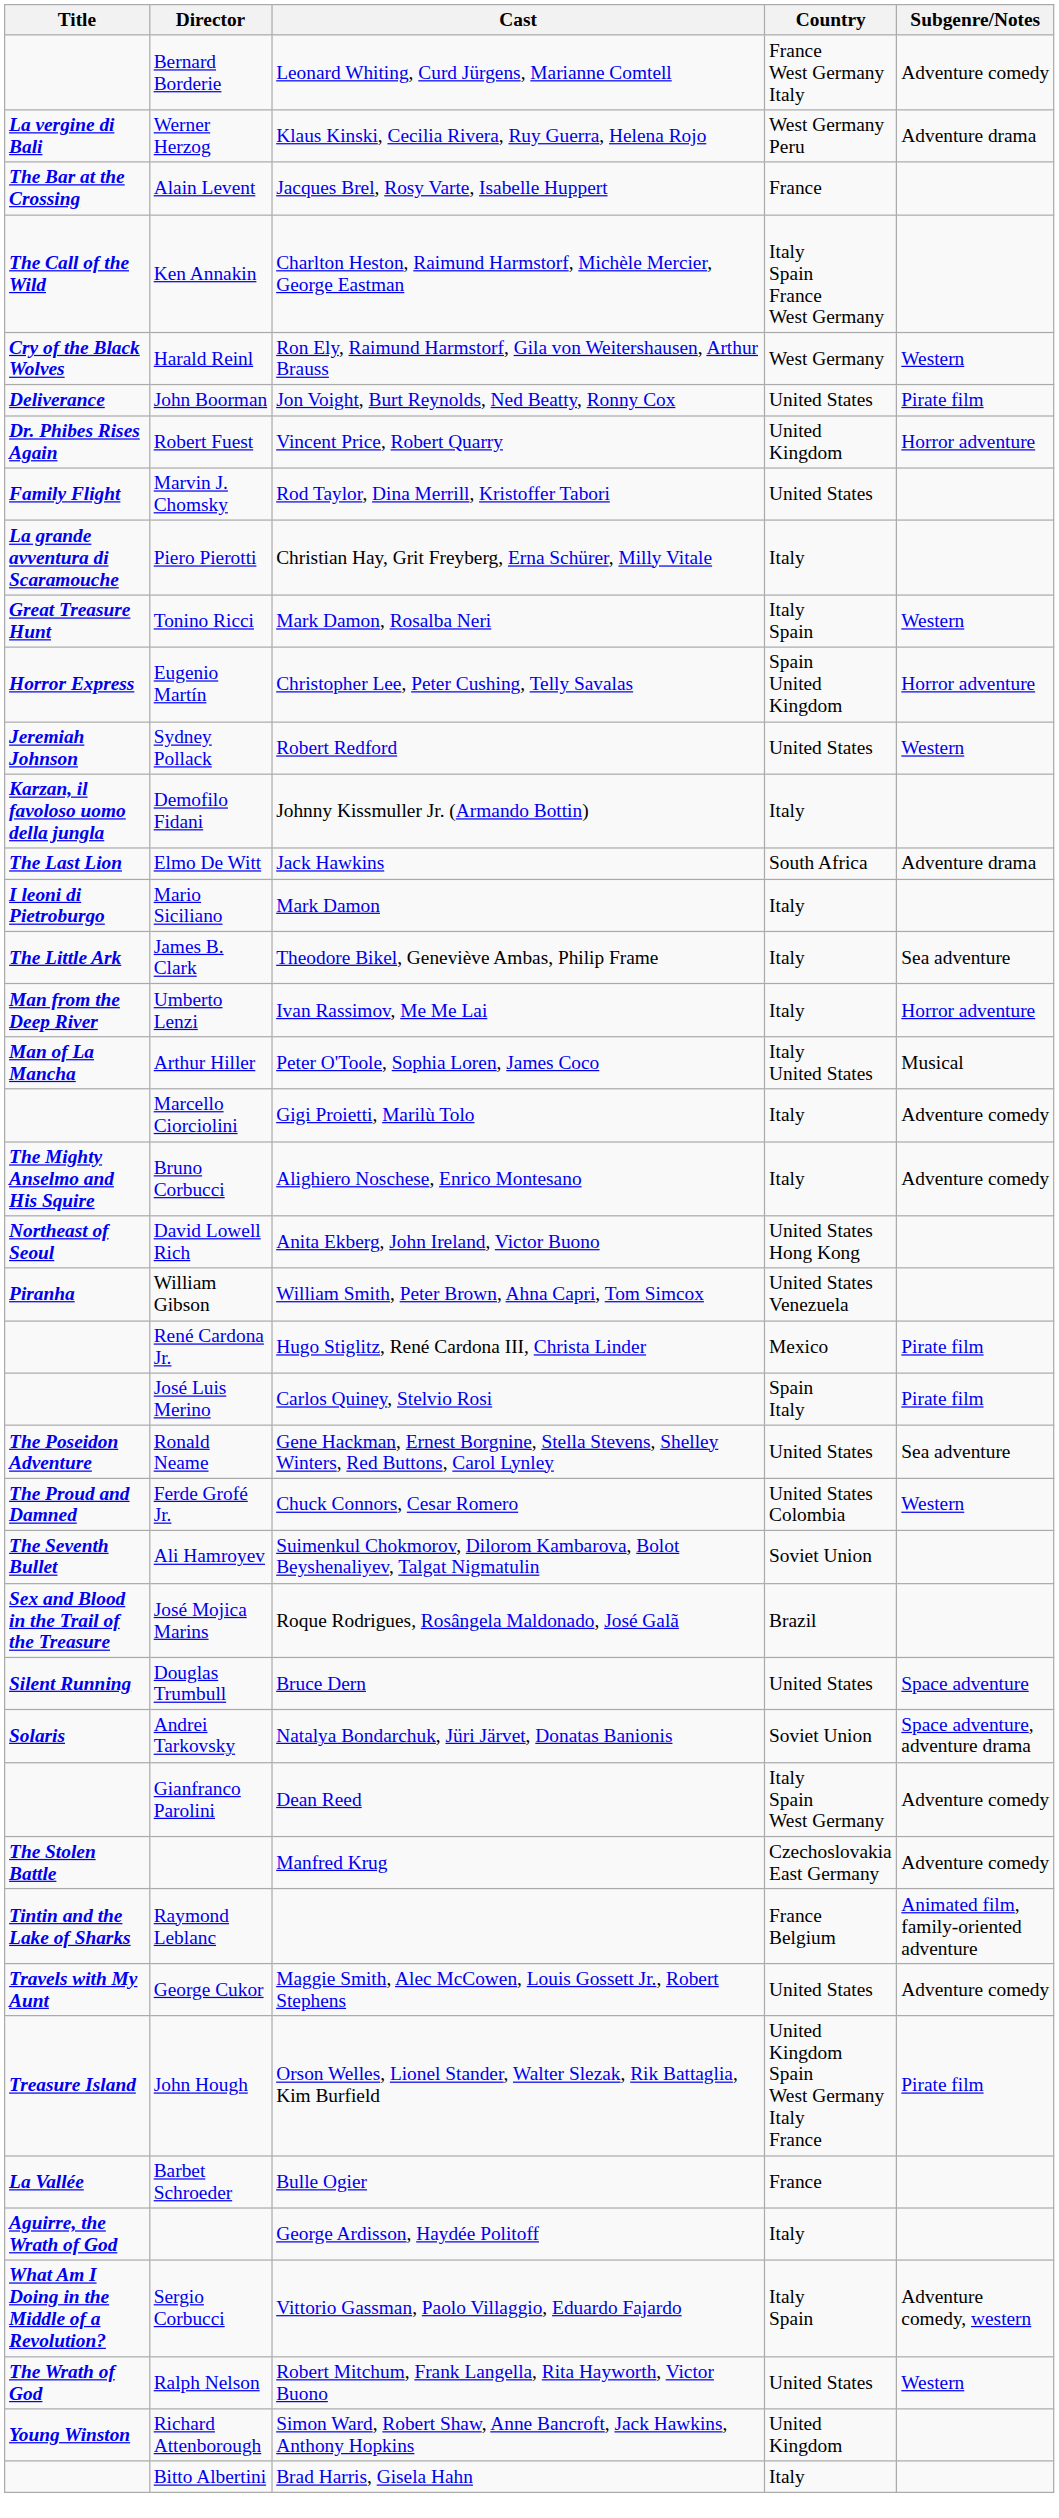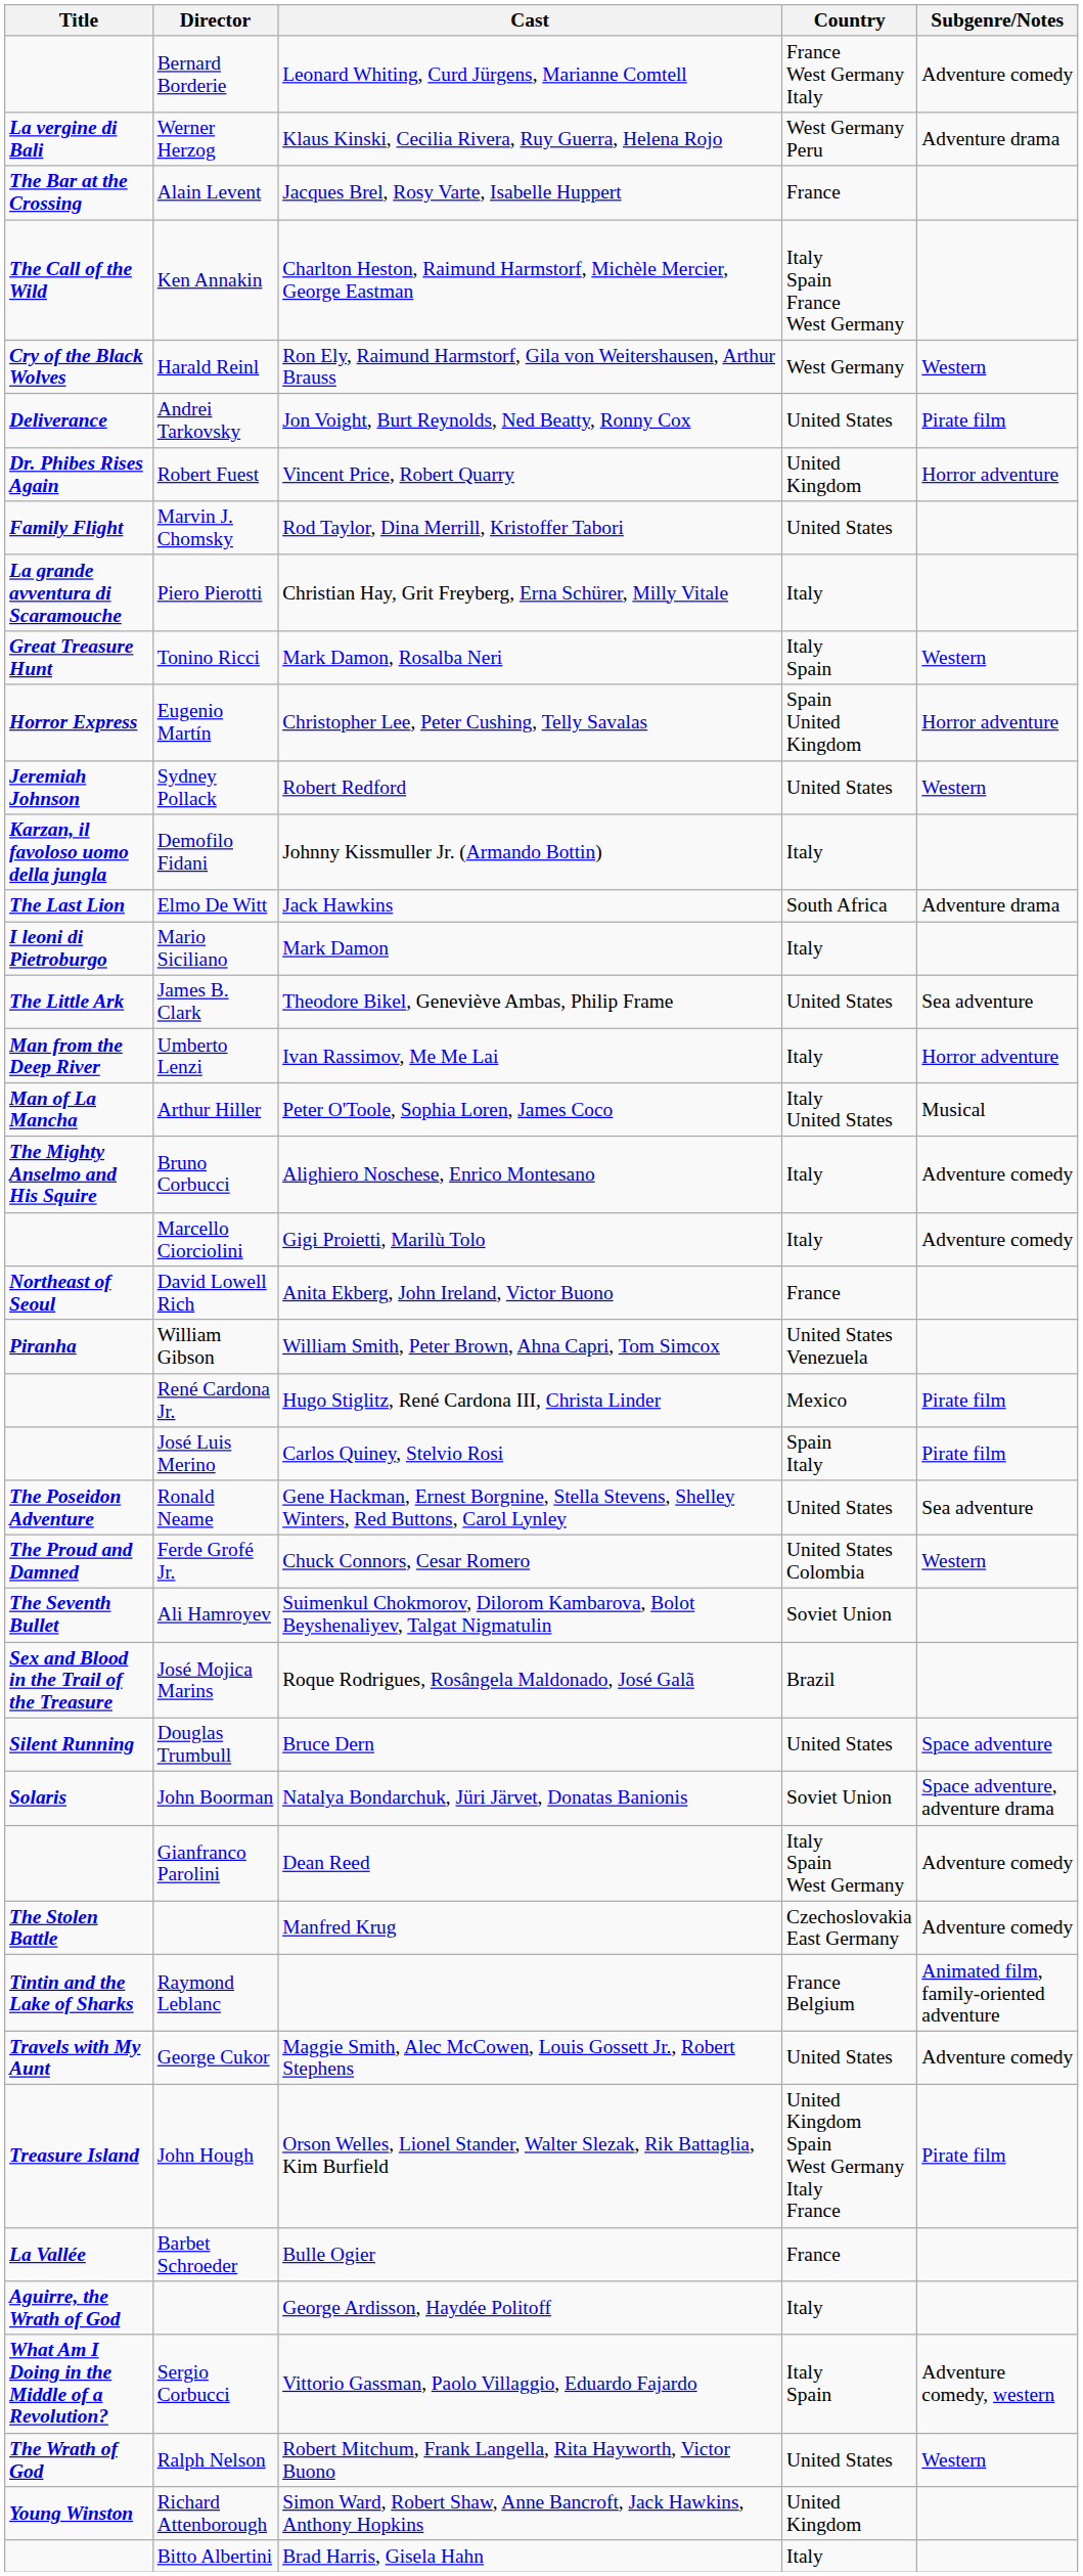 <table class="wikitable">
 <tr>
 <th>Title</th>
 <th>Director</th>
 <th style="width: 400px;">Cast</th>
 <th>Country</th>
 <th>Subgenre/Notes</th>
 </tr>
 <tr>
 <td><strong><em></em></strong></td>
 <td><a href='#'>Bernard Borderie</a></td>
 <td><a href='#'>Leonard Whiting</a>, <a href='#'>Curd Jürgens</a>, <a href='#'>Marianne Comtell</a></td>
 <td>France<br>West Germany<br>Italy</td>
 <td>Adventure comedy</td>
 </tr>
 <tr>
 <td><strong><em><a href='#'>La vergine di Bali</a></em></strong></td>
 <td><a href='#'>Werner Herzog</a></td>
 <td><a href='#'>Klaus Kinski</a>, <a href='#'>Cecilia Rivera</a>, <a href='#'>Ruy Guerra</a>, <a href='#'>Helena Rojo</a></td>
 <td>West Germany<br>Peru</td>
 <td>Adventure drama</td>
 </tr>
 <tr>
 <td><strong><em><a href='#'>The Bar at the Crossing</a></em></strong></td>
 <td><a href='#'>Alain Levent</a></td>
 <td><a href='#'>Jacques Brel</a>, <a href='#'>Rosy Varte</a>, <a href='#'>Isabelle Huppert</a></td>
 <td>France</td>
 <td></td>
 </tr>
 <tr>
 <td><strong><em><a href='#'>The Call of the Wild</a></em></strong></td>
 <td><a href='#'>Ken Annakin</a></td>
 <td><a href='#'>Charlton Heston</a>, <a href='#'>Raimund Harmstorf</a>, <a href='#'>Michèle Mercier</a>, <a href='#'>George Eastman</a></td>
 <td><br>Italy<br>Spain<br>France<br>West Germany</td>
 <td></td>
 </tr>
 <tr>
 <td><strong><em><a href='#'>Cry of the Black Wolves</a></em></strong></td>
 <td><a href='#'>Harald Reinl</a></td>
 <td><a href='#'>Ron Ely</a>, <a href='#'>Raimund Harmstorf</a>, <a href='#'>Gila von Weitershausen</a>, <a href='#'>Arthur Brauss</a></td>
 <td>West Germany</td>
 <td><a href='#'>Western</a></td>
 </tr>
 <tr>
 <td><strong><em><a href='#'>Deliverance</a></em></strong></td>
-<td><a href='#'>John Boorman</a></td>
+<td><a href='#'>Andrei Tarkovsky</a></td>
 <td><a href='#'>Jon Voight</a>, <a href='#'>Burt Reynolds</a>, <a href='#'>Ned Beatty</a>, <a href='#'>Ronny Cox</a></td>
 <td>United States</td>
 <td><a href='#'>Pirate film</a></td>
 </tr>
 <tr>
 <td><strong><em><a href='#'>Dr. Phibes Rises Again</a></em></strong></td>
 <td><a href='#'>Robert Fuest</a></td>
 <td><a href='#'>Vincent Price</a>, <a href='#'>Robert Quarry</a></td>
 <td>United Kingdom</td>
 <td><a href='#'>Horror adventure</a></td>
 </tr>
 <tr>
 <td><strong><em><a href='#'>Family Flight</a></em></strong></td>
 <td><a href='#'>Marvin J. Chomsky</a></td>
 <td><a href='#'>Rod Taylor</a>, <a href='#'>Dina Merrill</a>, <a href='#'>Kristoffer Tabori</a></td>
 <td>United States</td>
 <td></td>
 </tr>
 <tr>
 <td><strong><em><a href='#'>La grande avventura di Scaramouche</a></em></strong></td>
 <td><a href='#'>Piero Pierotti</a></td>
 <td>Christian Hay, Grit Freyberg, <a href='#'>Erna Schürer</a>, <a href='#'>Milly Vitale</a></td>
 <td>Italy</td>
 <td></td>
 </tr>
 <tr>
 <td><strong><em><a href='#'>Great Treasure Hunt</a></em></strong></td>
 <td><a href='#'>Tonino Ricci</a></td>
 <td><a href='#'>Mark Damon</a>, <a href='#'>Rosalba Neri</a></td>
 <td>Italy<br>Spain</td>
 <td><a href='#'>Western</a></td>
 </tr>
 <tr>
 <td><strong><em><a href='#'>Horror Express</a></em></strong></td>
 <td><a href='#'>Eugenio Martín</a></td>
 <td><a href='#'>Christopher Lee</a>, <a href='#'>Peter Cushing</a>, <a href='#'>Telly Savalas</a></td>
 <td>Spain<br>United Kingdom</td>
 <td><a href='#'>Horror adventure</a></td>
 </tr>
 <tr>
 <td><strong><em><a href='#'>Jeremiah Johnson</a></em></strong></td>
 <td><a href='#'>Sydney Pollack</a></td>
 <td><a href='#'>Robert Redford</a></td>
 <td>United States</td>
 <td><a href='#'>Western</a></td>
 </tr>
 <tr>
 <td><strong><em><a href='#'>Karzan, il favoloso uomo della jungla</a></em></strong></td>
 <td><a href='#'>Demofilo Fidani</a></td>
 <td>Johnny Kissmuller Jr. (<a href='#'>Armando Bottin</a>)</td>
 <td>Italy</td>
 <td></td>
 </tr>
 <tr>
 <td><strong><em><a href='#'>The Last Lion</a></em></strong></td>
 <td><a href='#'>Elmo De Witt</a></td>
 <td><a href='#'>Jack Hawkins</a></td>
 <td>South Africa</td>
 <td>Adventure drama</td>
 </tr>
 <tr>
 <td><strong><em><a href='#'>I leoni di Pietroburgo</a></em></strong></td>
 <td><a href='#'>Mario Siciliano</a></td>
 <td><a href='#'>Mark Damon</a></td>
 <td>Italy</td>
 <td></td>
 </tr>
 <tr>
 <td><strong><em><a href='#'>The Little Ark</a></em></strong></td>
 <td><a href='#'>James B. Clark</a></td>
 <td><a href='#'>Theodore Bikel</a>, Geneviève Ambas, Philip Frame</td>
-<td>Italy</td>
+<td>United States</td>
 <td>Sea adventure</td>
 </tr>
 <tr>
 <td><strong><em><a href='#'>Man from the Deep River</a></em></strong></td>
 <td><a href='#'>Umberto Lenzi</a></td>
 <td><a href='#'>Ivan Rassimov</a>, <a href='#'>Me Me Lai</a></td>
 <td>Italy</td>
 <td><a href='#'>Horror adventure</a></td>
 </tr>
 <tr>
 <td><strong><em><a href='#'>Man of La Mancha</a></em></strong></td>
 <td><a href='#'>Arthur Hiller</a></td>
 <td><a href='#'>Peter O'Toole</a>, <a href='#'>Sophia Loren</a>, <a href='#'>James Coco</a></td>
 <td>Italy<br>United States</td>
 <td>Musical</td>
 </tr>
 <tr>
+<td><strong><em><a href='#'>The Mighty Anselmo and His Squire</a></em></strong></td>
+<td><a href='#'>Bruno Corbucci</a></td>
+<td><a href='#'>Alighiero Noschese</a>, <a href='#'>Enrico Montesano</a></td>
+<td>Italy</td>
+<td>Adventure comedy</td>
+</tr>
+<tr>
 <td><strong><em></em></strong></td>
 <td><a href='#'>Marcello Ciorciolini</a></td>
 <td><a href='#'>Gigi Proietti</a>, <a href='#'>Marilù Tolo</a></td>
 <td>Italy</td>
 <td>Adventure comedy</td>
 </tr>
 <tr>
-<td><strong><em><a href='#'>The Mighty Anselmo and His Squire</a></em></strong></td>
-<td><a href='#'>Bruno Corbucci</a></td>
-<td><a href='#'>Alighiero Noschese</a>, <a href='#'>Enrico Montesano</a></td>
-<td>Italy</td>
-<td>Adventure comedy</td>
-</tr>
-<tr>
 <td><strong><em><a href='#'>Northeast of Seoul</a></em></strong></td>
 <td><a href='#'>David Lowell Rich</a></td>
 <td><a href='#'>Anita Ekberg</a>, <a href='#'>John Ireland</a>, <a href='#'>Victor Buono</a></td>
-<td>United States<br>Hong Kong</td>
+<td>France</td>
 <td></td>
 </tr>
 <tr>
 <td><strong><em><a href='#'>Piranha</a></em></strong></td>
 <td>William Gibson</td>
 <td><a href='#'>William Smith</a>, <a href='#'>Peter Brown</a>, <a href='#'>Ahna Capri</a>, <a href='#'>Tom Simcox</a></td>
 <td>United States<br>Venezuela</td>
 <td></td>
 </tr>
 <tr>
 <td><strong><em></em></strong></td>
 <td><a href='#'>René Cardona Jr.</a></td>
 <td><a href='#'>Hugo Stiglitz</a>, René Cardona III, <a href='#'>Christa Linder</a></td>
 <td>Mexico</td>
 <td><a href='#'>Pirate film</a></td>
 </tr>
 <tr>
 <td><strong><em></em></strong></td>
 <td><a href='#'>José Luis Merino</a></td>
 <td><a href='#'>Carlos Quiney</a>, <a href='#'>Stelvio Rosi</a></td>
 <td>Spain<br>Italy</td>
 <td><a href='#'>Pirate film</a></td>
 </tr>
 <tr>
 <td><strong><em><a href='#'>The Poseidon Adventure</a></em></strong></td>
 <td><a href='#'>Ronald Neame</a></td>
 <td><a href='#'>Gene Hackman</a>, <a href='#'>Ernest Borgnine</a>, <a href='#'>Stella Stevens</a>, <a href='#'>Shelley Winters</a>, <a href='#'>Red Buttons</a>, <a href='#'>Carol Lynley</a></td>
 <td>United States</td>
 <td>Sea adventure</td>
 </tr>
 <tr>
 <td><strong><em><a href='#'>The Proud and Damned</a></em></strong></td>
 <td><a href='#'>Ferde Grofé Jr.</a></td>
 <td><a href='#'>Chuck Connors</a>, <a href='#'>Cesar Romero</a></td>
 <td>United States<br>Colombia</td>
 <td><a href='#'>Western</a></td>
 </tr>
 <tr>
 <td><strong><em><a href='#'>The Seventh Bullet</a></em></strong></td>
 <td><a href='#'>Ali Hamroyev</a></td>
 <td><a href='#'>Suimenkul Chokmorov</a>, <a href='#'>Dilorom Kambarova</a>, <a href='#'>Bolot Beyshenaliyev</a>, <a href='#'>Talgat Nigmatulin</a></td>
 <td>Soviet Union</td>
 <td></td>
 </tr>
 <tr>
 <td><strong><em><a href='#'>Sex and Blood in the Trail of the Treasure</a></em></strong></td>
 <td><a href='#'>José Mojica Marins</a></td>
 <td>Roque Rodrigues, <a href='#'>Rosângela Maldonado</a>, <a href='#'>José Galã</a></td>
 <td>Brazil</td>
 <td></td>
 </tr>
 <tr>
 <td><strong><em><a href='#'>Silent Running</a></em></strong></td>
 <td><a href='#'>Douglas Trumbull</a></td>
 <td><a href='#'>Bruce Dern</a></td>
 <td>United States</td>
 <td><a href='#'>Space adventure</a></td>
 </tr>
 <tr>
 <td><strong><em><a href='#'>Solaris</a></em></strong></td>
-<td><a href='#'>Andrei Tarkovsky</a></td>
+<td><a href='#'>John Boorman</a></td>
 <td><a href='#'>Natalya Bondarchuk</a>, <a href='#'>Jüri Järvet</a>, <a href='#'>Donatas Banionis</a></td>
 <td>Soviet Union</td>
 <td><a href='#'>Space adventure</a>, adventure drama</td>
 </tr>
 <tr>
 <td><strong><em></em></strong></td>
 <td><a href='#'>Gianfranco Parolini</a></td>
 <td><a href='#'>Dean Reed</a></td>
 <td>Italy<br>Spain<br>West Germany</td>
 <td>Adventure comedy</td>
 </tr>
 <tr>
 <td><strong><em><a href='#'>The Stolen Battle</a></em></strong></td>
 <td></td>
 <td><a href='#'>Manfred Krug</a></td>
 <td>Czechoslovakia<br>East Germany</td>
 <td>Adventure comedy</td>
 </tr>
 <tr>
 <td><strong><em><a href='#'>Tintin and the Lake of Sharks</a></em></strong></td>
 <td><a href='#'>Raymond Leblanc</a></td>
 <td></td>
 <td>France<br>Belgium</td>
 <td><a href='#'>Animated film</a>, family-oriented adventure</td>
 </tr>
 <tr>
 <td><strong><em><a href='#'>Travels with My Aunt</a></em></strong></td>
 <td><a href='#'>George Cukor</a></td>
 <td><a href='#'>Maggie Smith</a>, <a href='#'>Alec McCowen</a>, <a href='#'>Louis Gossett Jr.</a>, <a href='#'>Robert Stephens</a></td>
 <td>United States</td>
 <td>Adventure comedy</td>
 </tr>
 <tr>
 <td><strong><em><a href='#'>Treasure Island</a></em></strong></td>
 <td><a href='#'>John Hough</a></td>
 <td><a href='#'>Orson Welles</a>, <a href='#'>Lionel Stander</a>, <a href='#'>Walter Slezak</a>, <a href='#'>Rik Battaglia</a>, Kim Burfield</td>
 <td>United Kingdom<br>Spain<br>West Germany<br>Italy<br>France</td>
 <td><a href='#'>Pirate film</a></td>
 </tr>
 <tr>
 <td><strong><em><a href='#'>La Vallée</a></em></strong></td>
 <td><a href='#'>Barbet Schroeder</a></td>
 <td><a href='#'>Bulle Ogier</a></td>
 <td>France</td>
 <td></td>
 </tr>
 <tr>
 <td><strong><em><a href='#'>Aguirre, the Wrath of God</a></em></strong></td>
 <td></td>
 <td><a href='#'>George Ardisson</a>, <a href='#'>Haydée Politoff</a></td>
 <td>Italy</td>
 <td></td>
 </tr>
 <tr>
 <td><strong><em><a href='#'>What Am I Doing in the Middle of a Revolution?</a></em></strong></td>
 <td><a href='#'>Sergio Corbucci</a></td>
 <td><a href='#'>Vittorio Gassman</a>, <a href='#'>Paolo Villaggio</a>, <a href='#'>Eduardo Fajardo</a></td>
 <td>Italy<br>Spain</td>
 <td>Adventure comedy, <a href='#'>western</a></td>
 </tr>
 <tr>
 <td><strong><em><a href='#'>The Wrath of God</a></em></strong></td>
 <td><a href='#'>Ralph Nelson</a></td>
 <td><a href='#'>Robert Mitchum</a>, <a href='#'>Frank Langella</a>, <a href='#'>Rita Hayworth</a>, <a href='#'>Victor Buono</a></td>
 <td>United States</td>
 <td><a href='#'>Western</a></td>
 </tr>
 <tr>
 <td><strong><em><a href='#'>Young Winston</a></em></strong></td>
 <td><a href='#'>Richard Attenborough</a></td>
 <td><a href='#'>Simon Ward</a>, <a href='#'>Robert Shaw</a>, <a href='#'>Anne Bancroft</a>, <a href='#'>Jack Hawkins</a>, <a href='#'>Anthony Hopkins</a></td>
 <td>United Kingdom</td>
 <td></td>
 </tr>
 <tr>
 <td><strong><em></em></strong></td>
 <td><a href='#'>Bitto Albertini</a></td>
 <td><a href='#'>Brad Harris</a>, <a href='#'>Gisela Hahn</a></td>
 <td>Italy</td>
 <td></td>
 </tr>
 </table>
